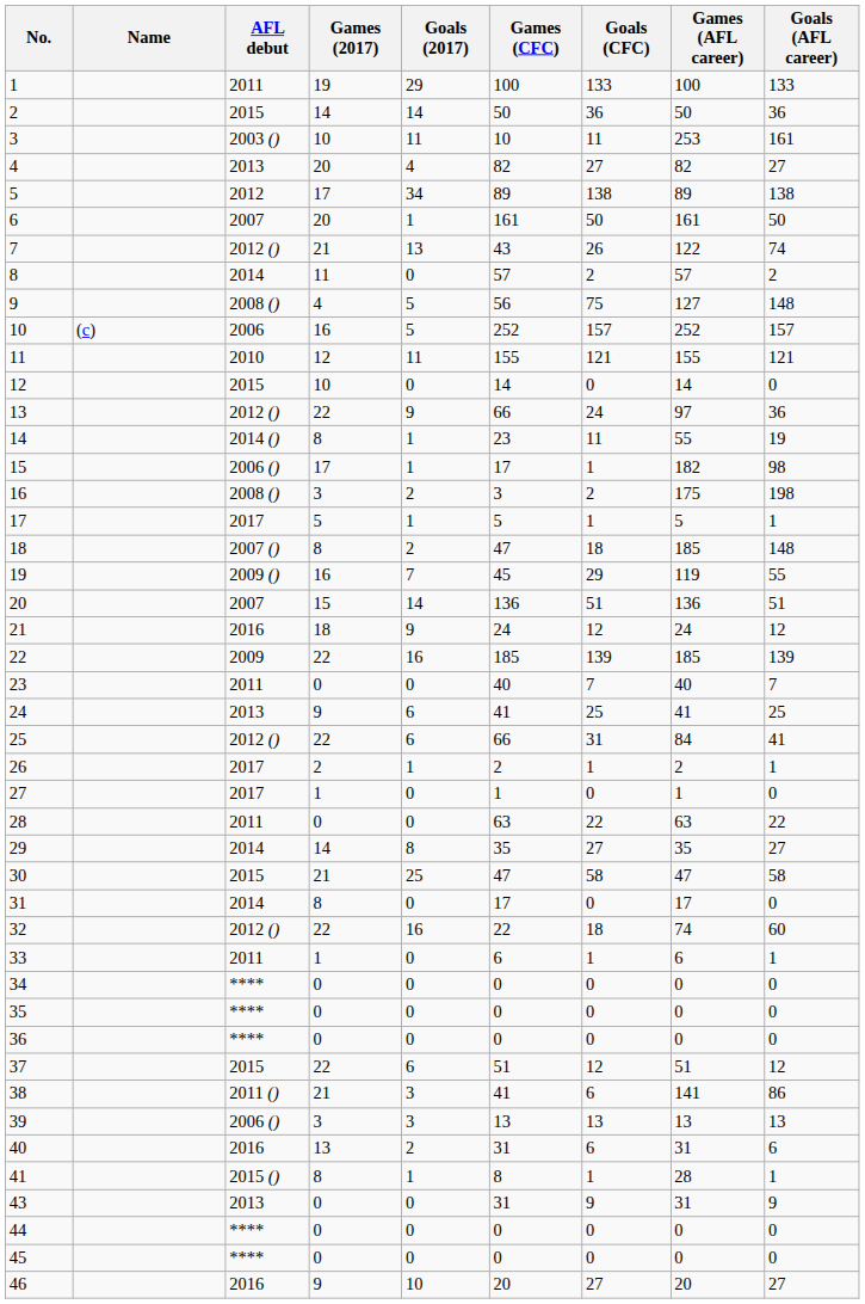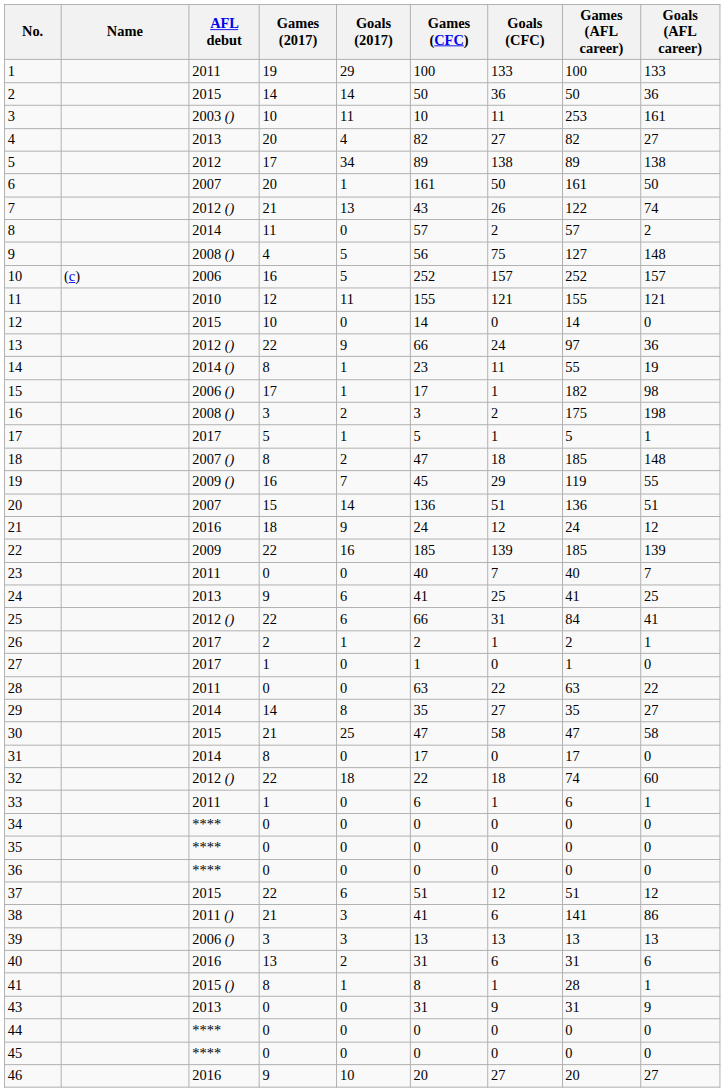 <table class="wikitable sortable" style="width:90%;">
 <tr style="background:#efefef;">
 <th width=2%>No.</th>
 <th width=6%>Name</th>
 <th width=2%><a href='#'>AFL</a> debut</th>
 <th width=2%>Games (2017)</th>
 <th width=2%>Goals (2017)</th>
 <th width=2%>Games (<a href='#'>CFC</a>)</th>
 <th width=2%>Goals (CFC)</th>
 <th width=2%>Games (AFL career)</th>
 <th width=2%>Goals (AFL career)</th>
 </tr>
 <tr>
 <td align=left>1</td>
 <td></td>
 <td>2011</td>
 <td>19</td>
 <td>29</td>
 <td>100</td>
 <td>133</td>
 <td>100</td>
 <td>133</td>
 </tr>
 <tr>
 <td align=left>2</td>
 <td></td>
 <td>2015</td>
 <td>14</td>
 <td>14</td>
 <td>50</td>
 <td>36</td>
 <td>50</td>
 <td>36</td>
 </tr>
 <tr>
 <td align=left>3</td>
 <td></td>
 <td>2003 <em>()</em></td>
 <td>10</td>
 <td>11</td>
 <td>10</td>
 <td>11</td>
 <td>253</td>
 <td>161</td>
 </tr>
 <tr>
 <td align=left>4</td>
 <td></td>
 <td>2013</td>
 <td>20</td>
 <td>4</td>
 <td>82</td>
 <td>27</td>
 <td>82</td>
 <td>27</td>
 </tr>
 <tr>
 <td align=left>5</td>
 <td></td>
 <td>2012</td>
 <td>17</td>
 <td>34</td>
 <td>89</td>
 <td>138</td>
 <td>89</td>
 <td>138</td>
 </tr>
 <tr>
 <td align=left>6</td>
 <td></td>
 <td>2007</td>
 <td>20</td>
 <td>1</td>
 <td>161</td>
 <td>50</td>
 <td>161</td>
 <td>50</td>
 </tr>
 <tr>
 <td align=left>7</td>
 <td></td>
 <td>2012 <em>()</em></td>
 <td>21</td>
 <td>13</td>
 <td>43</td>
 <td>26</td>
 <td>122</td>
 <td>74</td>
 </tr>
 <tr>
 <td align=left>8</td>
 <td></td>
 <td>2014</td>
 <td>11</td>
 <td>0</td>
 <td>57</td>
 <td>2</td>
 <td>57</td>
 <td>2</td>
 </tr>
 <tr>
 <td align=left>9</td>
 <td></td>
 <td>2008 <em>()</em></td>
 <td>4</td>
 <td>5</td>
 <td>56</td>
 <td>75</td>
 <td>127</td>
 <td>148</td>
 </tr>
 <tr>
 <td align=left>10</td>
 <td> (<a href='#'>c</a>)</td>
 <td>2006</td>
 <td>16</td>
 <td>5</td>
 <td>252</td>
 <td>157</td>
 <td>252</td>
 <td>157</td>
 </tr>
 <tr>
 <td align=left>11</td>
 <td></td>
 <td>2010</td>
 <td>12</td>
 <td>11</td>
 <td>155</td>
 <td>121</td>
 <td>155</td>
 <td>121</td>
 </tr>
 <tr>
 <td align=left>12</td>
 <td></td>
 <td>2015</td>
 <td>10</td>
 <td>0</td>
 <td>14</td>
 <td>0</td>
 <td>14</td>
 <td>0</td>
 </tr>
 <tr>
 <td align=left>13</td>
 <td></td>
 <td>2012 <em>()</em></td>
 <td>22</td>
 <td>9</td>
 <td>66</td>
 <td>24</td>
 <td>97</td>
 <td>36</td>
 </tr>
 <tr>
 <td align=left>14</td>
 <td></td>
 <td>2014 <em>()</em></td>
 <td>8</td>
 <td>1</td>
 <td>23</td>
 <td>11</td>
 <td>55</td>
 <td>19</td>
 </tr>
 <tr>
 <td align=left>15</td>
 <td></td>
 <td>2006 <em>()</em></td>
 <td>17</td>
 <td>1</td>
 <td>17</td>
 <td>1</td>
 <td>182</td>
 <td>98</td>
 </tr>
 <tr>
 <td align=left>16</td>
 <td></td>
 <td>2008 <em>()</em></td>
 <td>3</td>
 <td>2</td>
 <td>3</td>
 <td>2</td>
 <td>175</td>
 <td>198</td>
 </tr>
 <tr>
 <td align=left>17</td>
 <td></td>
 <td>2017</td>
 <td>5</td>
 <td>1</td>
 <td>5</td>
 <td>1</td>
 <td>5</td>
 <td>1</td>
 </tr>
 <tr>
 <td align=left>18</td>
 <td></td>
 <td>2007 <em>()</em></td>
 <td>8</td>
 <td>2</td>
 <td>47</td>
 <td>18</td>
 <td>185</td>
 <td>148</td>
 </tr>
 <tr>
 <td align=left>19</td>
 <td></td>
 <td>2009 <em>()</em></td>
 <td>16</td>
 <td>7</td>
 <td>45</td>
 <td>29</td>
 <td>119</td>
 <td>55</td>
 </tr>
 <tr>
 <td align=left>20</td>
 <td></td>
 <td>2007</td>
 <td>15</td>
 <td>14</td>
 <td>136</td>
 <td>51</td>
 <td>136</td>
 <td>51</td>
 </tr>
 <tr>
 <td align=left>21</td>
 <td></td>
 <td>2016</td>
 <td>18</td>
 <td>9</td>
 <td>24</td>
 <td>12</td>
 <td>24</td>
 <td>12</td>
 </tr>
 <tr>
 <td align=left>22</td>
 <td></td>
 <td>2009</td>
 <td>22</td>
 <td>16</td>
 <td>185</td>
 <td>139</td>
 <td>185</td>
 <td>139</td>
 </tr>
 <tr>
 <td align=left>23</td>
 <td></td>
 <td>2011</td>
 <td>0</td>
 <td>0</td>
 <td>40</td>
 <td>7</td>
 <td>40</td>
 <td>7</td>
 </tr>
 <tr>
 <td align=left>24</td>
 <td></td>
 <td>2013</td>
 <td>9</td>
 <td>6</td>
 <td>41</td>
 <td>25</td>
 <td>41</td>
 <td>25</td>
 </tr>
 <tr>
 <td align=left>25</td>
 <td></td>
 <td>2012 <em>()</em></td>
 <td>22</td>
 <td>6</td>
 <td>66</td>
 <td>31</td>
 <td>84</td>
 <td>41</td>
 </tr>
 <tr>
 <td align=left>26</td>
 <td></td>
 <td>2017</td>
 <td>2</td>
 <td>1</td>
 <td>2</td>
 <td>1</td>
 <td>2</td>
 <td>1</td>
 </tr>
 <tr>
 <td align=left>27</td>
 <td></td>
 <td>2017</td>
 <td>1</td>
 <td>0</td>
 <td>1</td>
 <td>0</td>
 <td>1</td>
 <td>0</td>
 </tr>
 <tr>
 <td align=left>28</td>
 <td></td>
 <td>2011</td>
 <td>0</td>
 <td>0</td>
 <td>63</td>
 <td>22</td>
 <td>63</td>
 <td>22</td>
 </tr>
 <tr>
 <td align=left>29</td>
 <td></td>
 <td>2014</td>
 <td>14</td>
 <td>8</td>
 <td>35</td>
 <td>27</td>
 <td>35</td>
 <td>27</td>
 </tr>
 <tr>
 <td align=left>30</td>
 <td></td>
 <td>2015</td>
 <td>21</td>
 <td>25</td>
 <td>47</td>
 <td>58</td>
 <td>47</td>
 <td>58</td>
 </tr>
 <tr>
 <td align=left>31</td>
 <td></td>
 <td>2014</td>
 <td>8</td>
 <td>0</td>
 <td>17</td>
 <td>0</td>
 <td>17</td>
 <td>0</td>
 </tr>
 <tr>
 <td align=left>32</td>
 <td></td>
 <td>2012 <em>()</em></td>
 <td>22</td>
-<td>16</td>
+<td>18</td>
 <td>22</td>
 <td>18</td>
 <td>74</td>
 <td>60</td>
 </tr>
 <tr>
 <td align=left>33</td>
 <td></td>
 <td>2011</td>
 <td>1</td>
 <td>0</td>
 <td>6</td>
 <td>1</td>
 <td>6</td>
 <td>1</td>
 </tr>
 <tr>
 <td align=left>34</td>
 <td></td>
 <td>****</td>
 <td>0</td>
 <td>0</td>
 <td>0</td>
 <td>0</td>
 <td>0</td>
 <td>0</td>
 </tr>
 <tr>
 <td align=left>35</td>
 <td></td>
 <td>****</td>
 <td>0</td>
 <td>0</td>
 <td>0</td>
 <td>0</td>
 <td>0</td>
 <td>0</td>
 </tr>
 <tr>
 <td align=left>36</td>
 <td></td>
 <td>****</td>
 <td>0</td>
 <td>0</td>
 <td>0</td>
 <td>0</td>
 <td>0</td>
 <td>0</td>
 </tr>
 <tr>
 <td align=left>37</td>
 <td></td>
 <td>2015</td>
 <td>22</td>
 <td>6</td>
 <td>51</td>
 <td>12</td>
 <td>51</td>
 <td>12</td>
 </tr>
 <tr>
 <td align=left>38</td>
 <td></td>
 <td>2011 <em>()</em></td>
 <td>21</td>
 <td>3</td>
 <td>41</td>
 <td>6</td>
 <td>141</td>
 <td>86</td>
 </tr>
 <tr>
 <td align=left>39</td>
 <td></td>
 <td>2006 <em>()</em></td>
 <td>3</td>
 <td>3</td>
 <td>13</td>
 <td>13</td>
 <td>13</td>
 <td>13</td>
 </tr>
 <tr>
 <td align=left>40</td>
 <td></td>
 <td>2016</td>
 <td>13</td>
 <td>2</td>
 <td>31</td>
 <td>6</td>
 <td>31</td>
 <td>6</td>
 </tr>
 <tr>
 <td align=left>41</td>
 <td></td>
 <td>2015 <em>()</em></td>
 <td>8</td>
 <td>1</td>
 <td>8</td>
 <td>1</td>
 <td>28</td>
 <td>1</td>
 </tr>
 <tr>
 <td align=left>43</td>
 <td></td>
 <td>2013</td>
 <td>0</td>
 <td>0</td>
 <td>31</td>
 <td>9</td>
 <td>31</td>
 <td>9</td>
 </tr>
 <tr>
 <td align=left>44</td>
 <td></td>
 <td>****</td>
 <td>0</td>
 <td>0</td>
 <td>0</td>
 <td>0</td>
 <td>0</td>
 <td>0</td>
 </tr>
 <tr>
 <td align=left>45</td>
 <td></td>
 <td>****</td>
 <td>0</td>
 <td>0</td>
 <td>0</td>
 <td>0</td>
 <td>0</td>
 <td>0</td>
 </tr>
 <tr>
 <td align=left>46</td>
 <td></td>
 <td>2016</td>
 <td>9</td>
 <td>10</td>
 <td>20</td>
 <td>27</td>
 <td>20</td>
 <td>27</td>
 </tr>
 </table>
